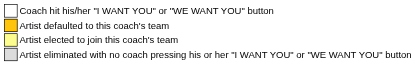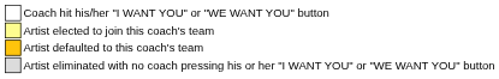 <table class="toccolours" style="font-size: 90%; white-space: nowrap;">
 <tr>
 <td style="background:white; border:1px solid black;"> <strong></strong> </td>
 <td>Coach hit his/her "I WANT YOU" or "WE WANT YOU" button</td>
 </tr>
 <tr>
+<td style="background:#fdfc8f; border:1px solid black;">    </td>
+<td style="padding-right: 8px">Artist elected to join this coach's team</td>
+</tr>
+<tr>
 <td style="background:#ffc40c; border:1px solid black;">    </td>
 <td>Artist defaulted to this coach's team</td>
-</tr>
-<tr>
-<td style="background:#fdfc8f; border:1px solid black;">    </td>
-<td style="padding-right: 8px">Artist elected to join this coach's team</td>
 </tr>
 <tr>
 <td style="background:#dcdcdc; border:1px solid black;">    </td>
 <td>Artist eliminated with no coach pressing his or her "I WANT YOU" or "WE WANT YOU" button</td>
 </tr>
 </table>
